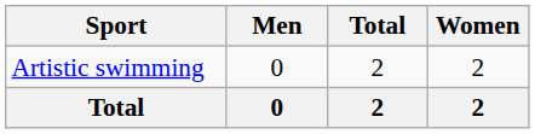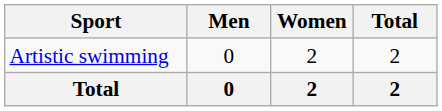 <table class="wikitable sortable" style="text-align:center;">
 <tr>
 <th width=130>Sport</th>
 <th width=55>Men</th>
+<th width=55>Women</th>
 <th width=55>Total</th>
-<th width=55>Women</th>
 </tr>
 <tr>
 <td align=left><a href='#'>Artistic swimming</a></td>
 <td>0</td>
 <td>2</td>
 <td>2</td>
 </tr>
 <tr>
 <th>Total</th>
 <th>0</th>
+<th>2</th>
 <th><strong>2</strong></th>
-<th>2</th>
 </tr>
 </table>
